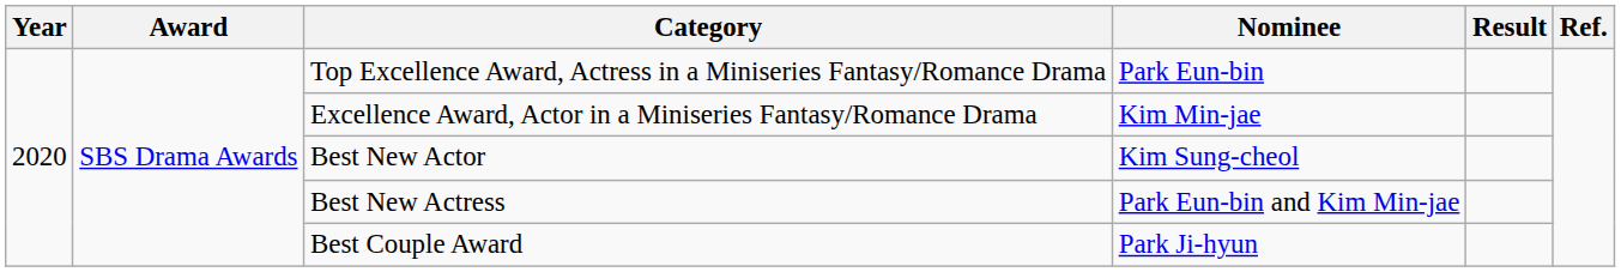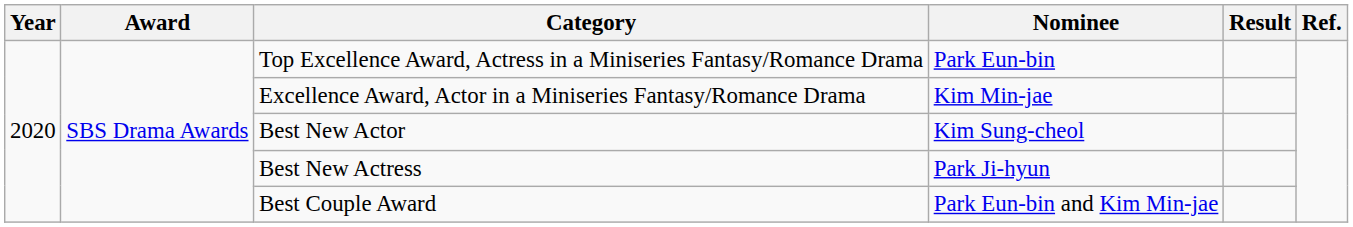 <table class="wikitable">
 <tr>
 <th>Year</th>
 <th>Award</th>
 <th>Category</th>
 <th>Nominee</th>
 <th>Result</th>
 <th>Ref.</th>
 </tr>
 <tr>
 <td rowspan=5>2020</td>
 <td rowspan=5><a href='#'>SBS Drama Awards</a></td>
 <td>Top Excellence Award, Actress in a Miniseries Fantasy/Romance Drama</td>
 <td><a href='#'>Park Eun-bin</a></td>
 <td></td>
 <td rowspan=5></td>
 </tr>
 <tr>
 <td>Excellence Award, Actor in a Miniseries Fantasy/Romance Drama</td>
 <td><a href='#'>Kim Min-jae</a></td>
 <td></td>
 </tr>
 <tr>
 <td>Best New Actor</td>
 <td><a href='#'>Kim Sung-cheol</a></td>
 <td></td>
 </tr>
 <tr>
 <td>Best New Actress</td>
-<td><a href='#'>Park Eun-bin</a> and <a href='#'>Kim Min-jae</a></td>
+<td><a href='#'>Park Ji-hyun</a></td>
 <td></td>
 </tr>
 <tr>
 <td>Best Couple Award</td>
-<td><a href='#'>Park Ji-hyun</a></td>
+<td><a href='#'>Park Eun-bin</a> and <a href='#'>Kim Min-jae</a></td>
 <td></td>
 </tr>
 </table>
